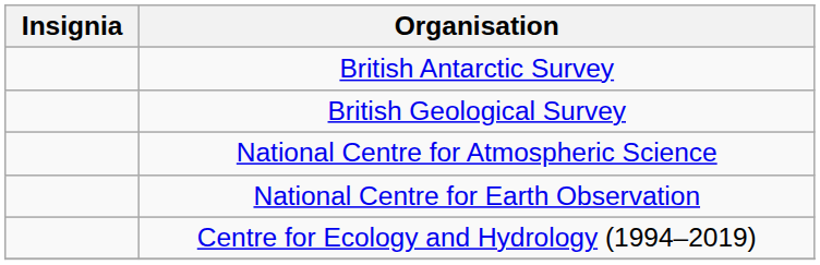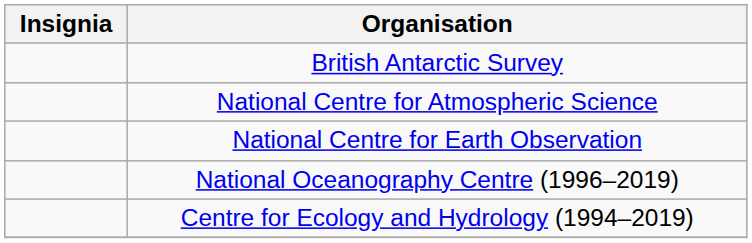 <table class="wikitable" style="text-align:center; width:55%">
 <tr>
 <th>Insignia</th>
 <th>Organisation</th>
 </tr>
 <tr>
 <td></td>
 <td><a href='#'>British Antarctic Survey</a></td>
 </tr>
 <tr>
 <td></td>
-<td><a href='#'>British Geological Survey</a></td>
-</tr>
-<tr>
-<td></td>
 <td><a href='#'>National Centre for Atmospheric Science</a></td>
 </tr>
 <tr>
 <td></td>
 <td><a href='#'>National Centre for Earth Observation</a></td>
 </tr>
 <tr>
 <td></td>
+<td><a href='#'>National Oceanography Centre</a> (1996–2019)</td>
+</tr>
+<tr>
+<td></td>
 <td><a href='#'>Centre for Ecology and Hydrology</a> (1994–2019)</td>
 </tr>
 <tr>
 </tr>
 </table>
